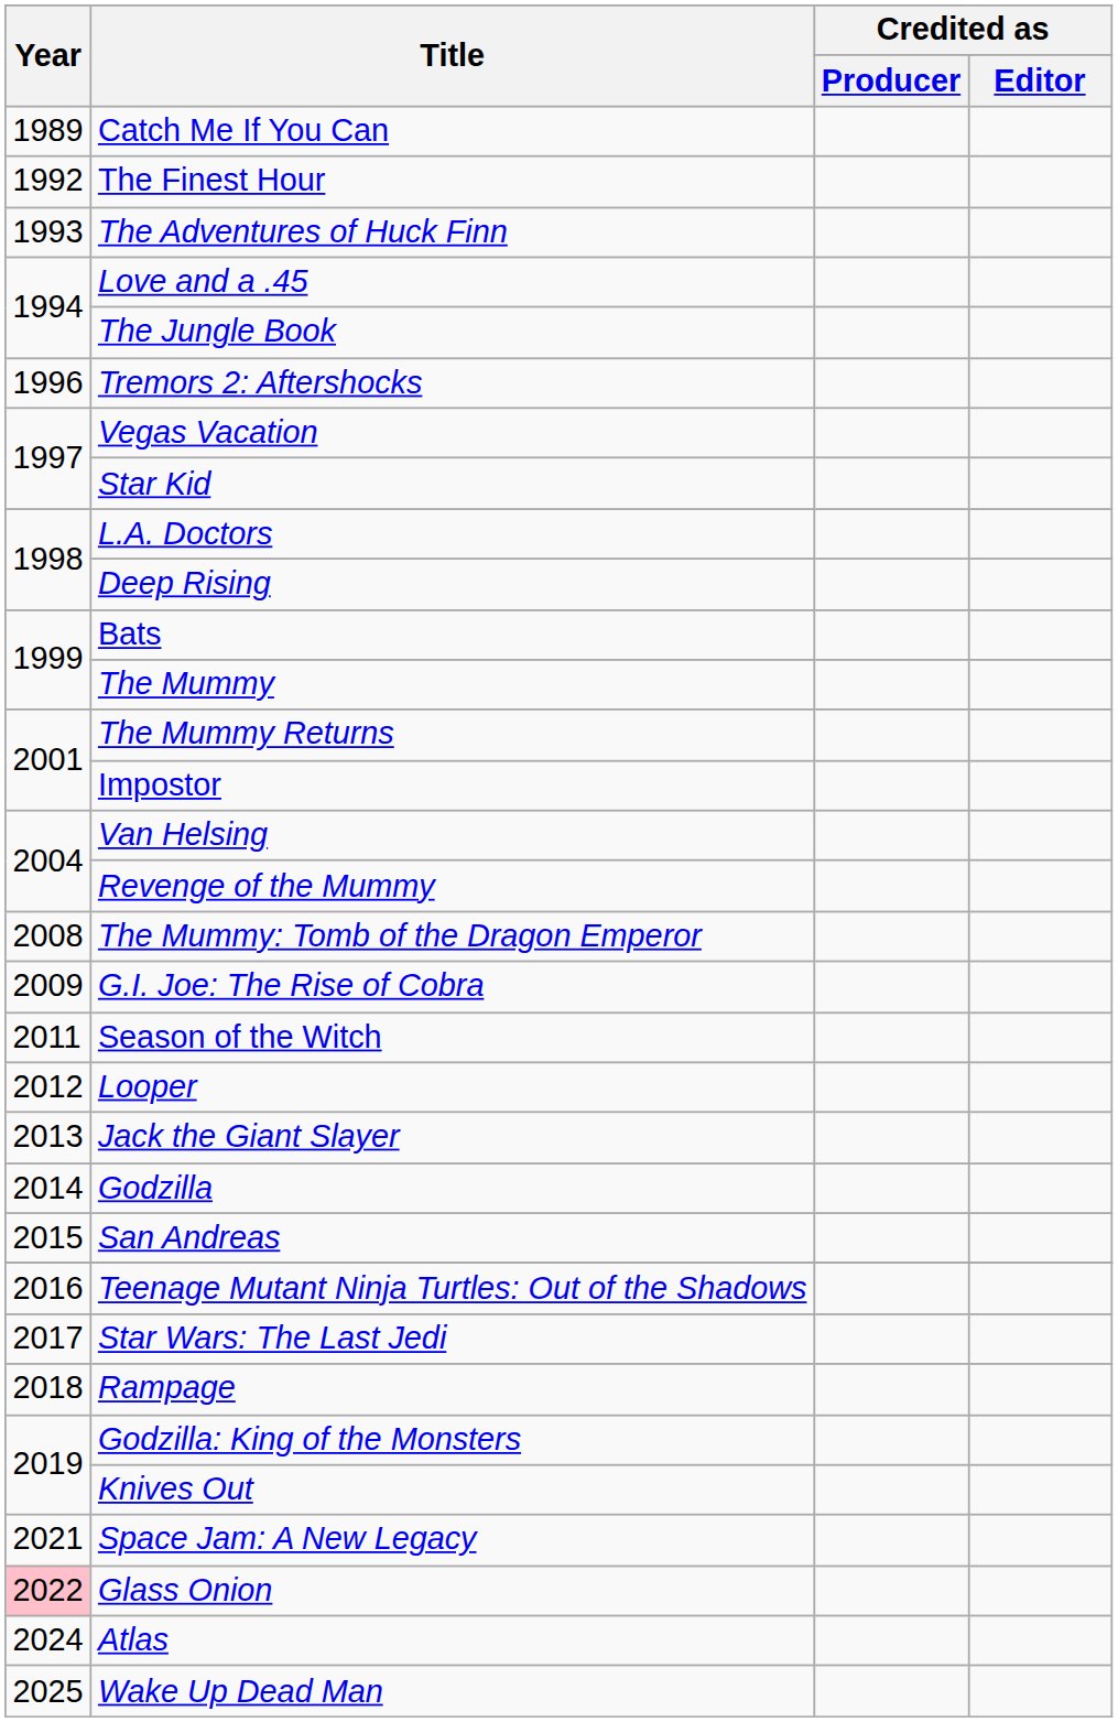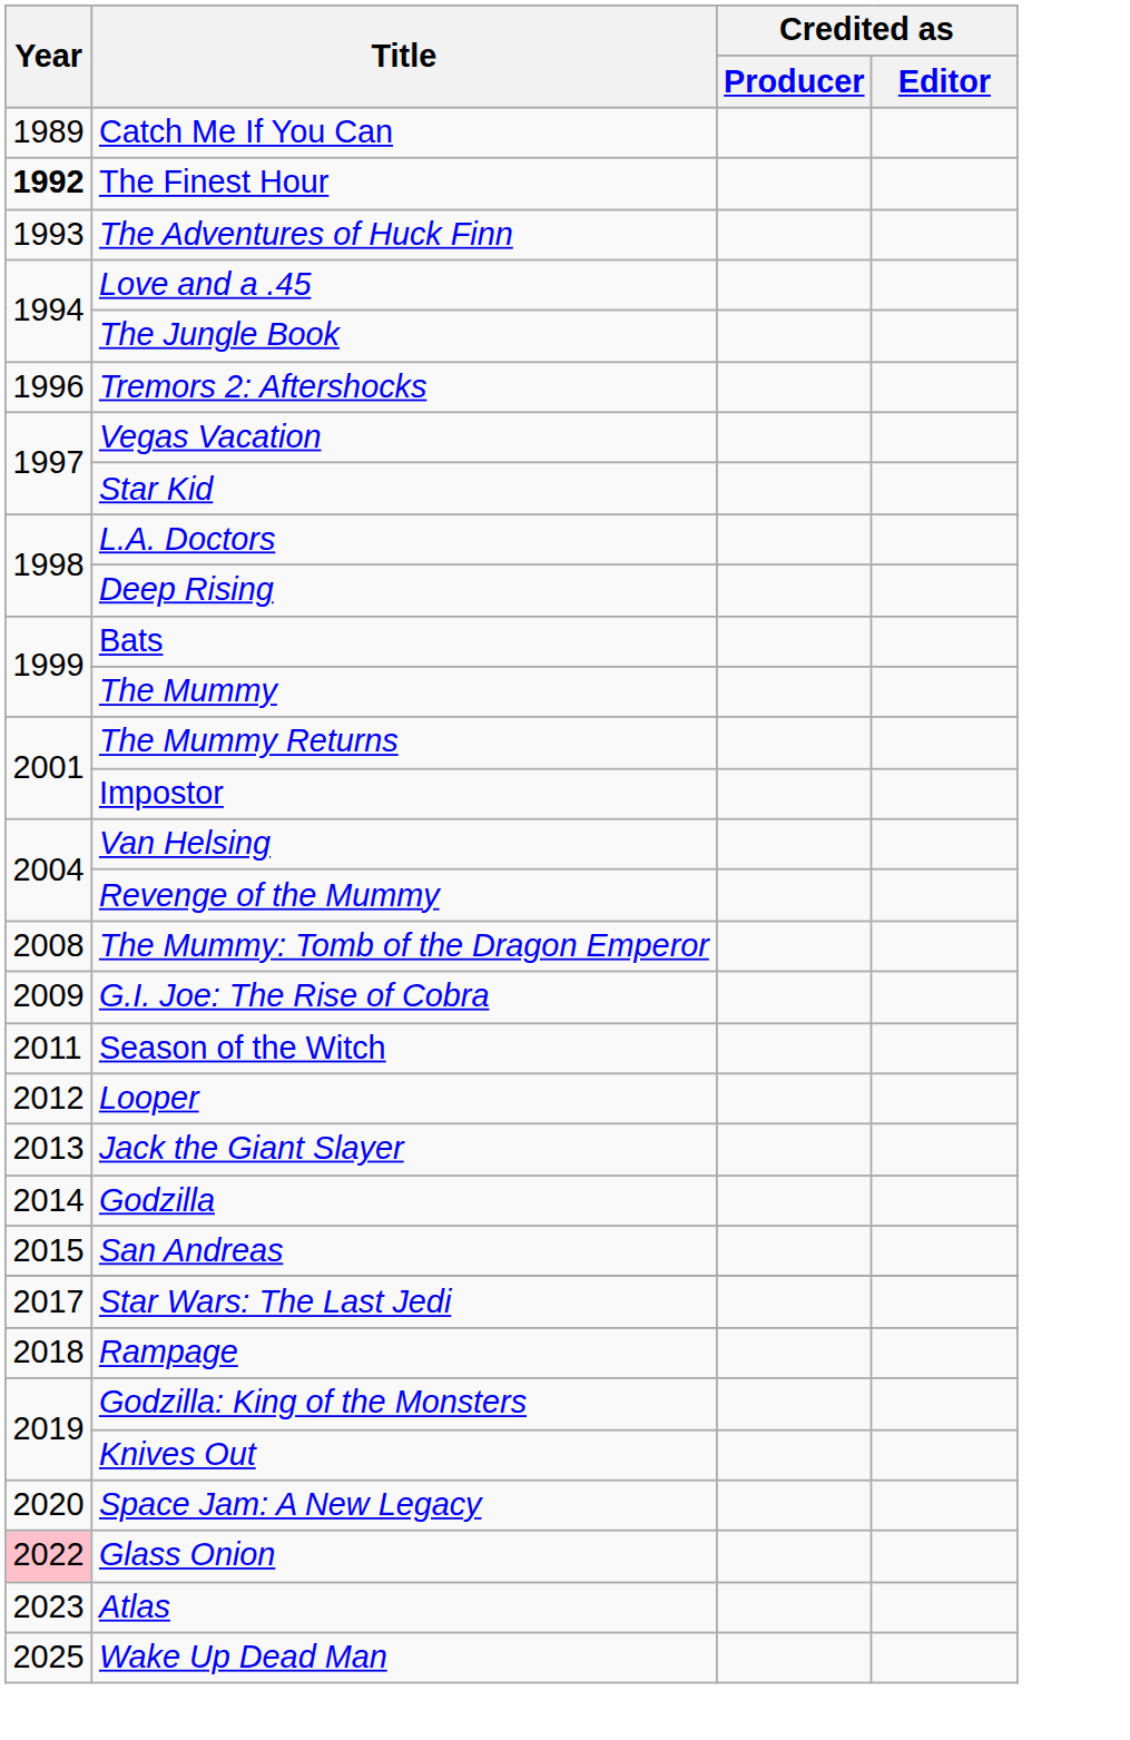 <table class="wikitable">
 <tr style="background:#ccc; text-align:center;">
 <th rowspan="2" style="width:33px;">Year</th>
 <th rowspan="2">Title</th>
 <th colspan="2">Credited as</th>
 </tr>
 <tr>
 <th width="65"><a href='#'>Producer</a></th>
 <th width="65"><a href='#'>Editor</a></th>
 </tr>
 <tr>
 <td>1989</td>
 <td><em><a href='#'></em>Catch Me If You Can<em></a></em></td>
 <td></td>
 <td></td>
 </tr>
 <tr>
-<td>1992</td>
+<td><strong>1992</strong></td>
 <td><em><a href='#'></em>The Finest Hour<em></a></em></td>
 <td></td>
 <td></td>
 </tr>
 <tr>
 <td>1993</td>
 <td><em><a href='#'>The Adventures of Huck Finn</a></em></td>
 <td></td>
 <td></td>
 </tr>
 <tr>
 <td rowspan=2>1994</td>
 <td><em><a href='#'>Love and a .45</a></em></td>
 <td></td>
 <td></td>
 </tr>
 <tr>
 <td><em><a href='#'>The Jungle Book</a></em></td>
 <td></td>
 <td></td>
 </tr>
 <tr>
 <td>1996</td>
 <td><em><a href='#'>Tremors 2: Aftershocks</a></em></td>
 <td></td>
 <td></td>
 </tr>
 <tr>
 <td rowspan=2>1997</td>
 <td><em><a href='#'>Vegas Vacation</a></em></td>
 <td></td>
 <td></td>
 </tr>
 <tr>
 <td><em><a href='#'>Star Kid</a></em></td>
 <td></td>
 <td></td>
 </tr>
 <tr>
 <td rowspan=2>1998</td>
 <td><em><a href='#'>L.A. Doctors</a></em></td>
 <td></td>
 <td></td>
 </tr>
 <tr>
 <td><em><a href='#'>Deep Rising</a></em></td>
 <td></td>
 <td></td>
 </tr>
 <tr>
 <td rowspan=2>1999</td>
 <td><em><a href='#'></em>Bats<em></a></em></td>
 <td></td>
 <td></td>
 </tr>
 <tr>
 <td><em><a href='#'>The Mummy</a></em></td>
 <td></td>
 <td></td>
 </tr>
 <tr>
 <td rowspan=2>2001</td>
 <td><em><a href='#'>The Mummy Returns</a></em></td>
 <td></td>
 <td></td>
 </tr>
 <tr>
 <td><em><a href='#'></em>Impostor<em></a></em></td>
 <td></td>
 <td></td>
 </tr>
 <tr>
 <td rowspan=2>2004</td>
 <td><em><a href='#'>Van Helsing</a></em></td>
 <td></td>
 <td></td>
 </tr>
 <tr>
 <td><em><a href='#'>Revenge of the Mummy</a></em></td>
 <td></td>
 <td></td>
 </tr>
 <tr>
 <td>2008</td>
 <td><em><a href='#'>The Mummy: Tomb of the Dragon Emperor</a></em></td>
 <td></td>
 <td></td>
 </tr>
 <tr>
 <td>2009</td>
 <td><em><a href='#'>G.I. Joe: The Rise of Cobra</a></em></td>
 <td></td>
 <td></td>
 </tr>
 <tr>
 <td>2011</td>
 <td><em><a href='#'></em>Season of the Witch<em></a></em></td>
 <td></td>
 <td></td>
 </tr>
 <tr>
 <td>2012</td>
 <td><em><a href='#'>Looper</a></em></td>
 <td></td>
 <td></td>
 </tr>
 <tr>
 <td>2013</td>
 <td><em><a href='#'>Jack the Giant Slayer</a></em></td>
 <td></td>
 <td></td>
 </tr>
 <tr>
 <td>2014</td>
 <td><em><a href='#'>Godzilla</a></em></td>
 <td></td>
 <td></td>
 </tr>
 <tr>
 <td>2015</td>
 <td><em><a href='#'>San Andreas</a></em></td>
 <td></td>
 <td></td>
 </tr>
 <tr>
 </tr>
 <tr>
-<td>2016</td>
-<td><em><a href='#'>Teenage Mutant Ninja Turtles: Out of the Shadows</a></em></td>
-<td></td>
-<td></td>
-</tr>
-<tr>
 <td>2017</td>
 <td><em><a href='#'>Star Wars: The Last Jedi</a></em></td>
 <td></td>
 <td></td>
 </tr>
 <tr>
 <td>2018</td>
 <td><em><a href='#'>Rampage</a></em></td>
 <td></td>
 <td></td>
 </tr>
 <tr>
 <td rowspan=2>2019</td>
 <td><em><a href='#'>Godzilla: King of the Monsters</a></em></td>
 <td></td>
 <td></td>
 </tr>
 <tr>
 <td><em><a href='#'>Knives Out</a></em></td>
 <td></td>
 <td></td>
 </tr>
 <tr>
-<td>2021</td>
+<td>2020</td>
 <td><em><a href='#'>Space Jam: A New Legacy</a></em></td>
 <td></td>
 <td></td>
 </tr>
 <tr>
 <td style="background: pink;">2022</td>
 <td><em><a href='#'>Glass Onion</a></em></td>
 <td></td>
 <td></td>
 </tr>
 <tr>
-<td>2024</td>
+<td>2023</td>
 <td><em><a href='#'>Atlas</a></em></td>
 <td></td>
 <td></td>
 </tr>
 <tr>
 <td>2025</td>
 <td><em><a href='#'>Wake Up Dead Man</a></em></td>
 <td></td>
 <td></td>
 </tr>
 </table>
